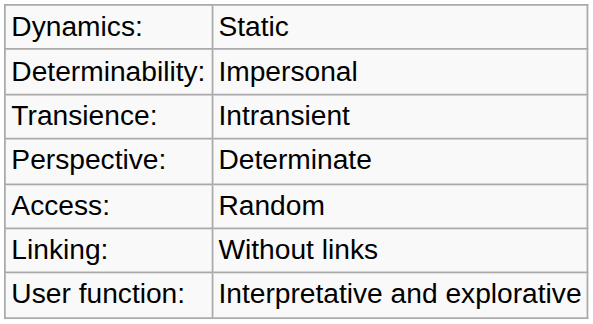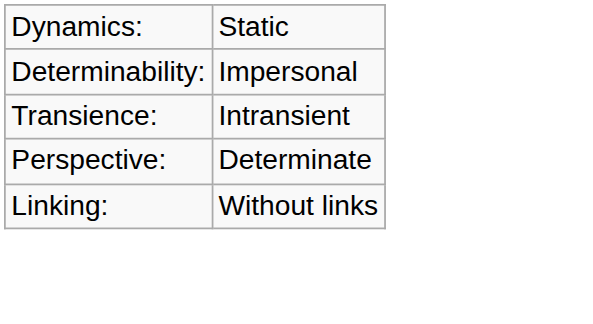 <table class="wikitable">
 <tr>
 <td>Dynamics:</td>
 <td>Static</td>
 </tr>
 <tr>
 <td>Determinability:</td>
 <td>Impersonal</td>
 </tr>
 <tr>
 <td>Transience:</td>
 <td>Intransient</td>
 </tr>
 <tr>
 <td>Perspective:</td>
 <td>Determinate</td>
 </tr>
 <tr>
-<td>Access:</td>
-<td>Random</td>
-</tr>
-<tr>
 <td>Linking:</td>
 <td>Without links</td>
 </tr>
-<tr>
-<td>User function:</td>
-<td>Interpretative and explorative</td>
-</tr>
 </table>
